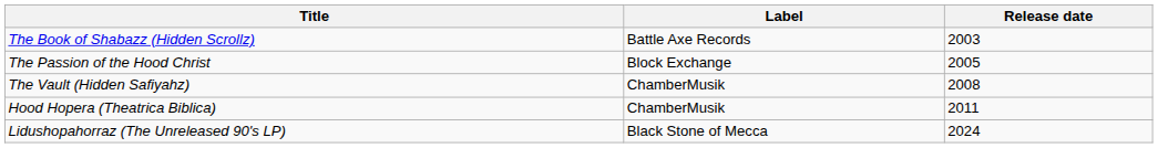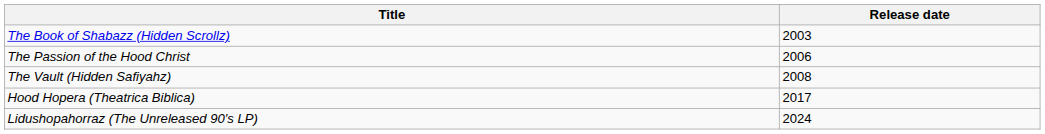 <table class="wikitable" width=100%>
 <tr>
 <th>Title</th>
-<th>Label</th>
 <th>Release date</th>
 </tr>
 <tr>
 <td><em><a href='#'>The Book of Shabazz (Hidden Scrollz)</a></em></td>
-<td>Battle Axe Records</td>
 <td>2003</td>
 </tr>
 <tr>
 <td><em>The Passion of the Hood Christ</em></td>
-<td>Block Exchange</td>
-<td>2005</td>
+<td>2006</td>
 </tr>
 <tr>
 <td><em>The Vault (Hidden Safiyahz)</em></td>
-<td>ChamberMusik</td>
 <td>2008</td>
 </tr>
 <tr>
 <td><em>Hood Hopera (Theatrica Biblica)</em></td>
-<td>ChamberMusik</td>
-<td>2011</td>
+<td>2017</td>
 </tr>
 <tr>
 <td><em>Lidushopahorraz (The Unreleased 90's LP)</em></td>
-<td>Black Stone of Mecca</td>
 <td>2024</td>
 </tr>
 </table>
